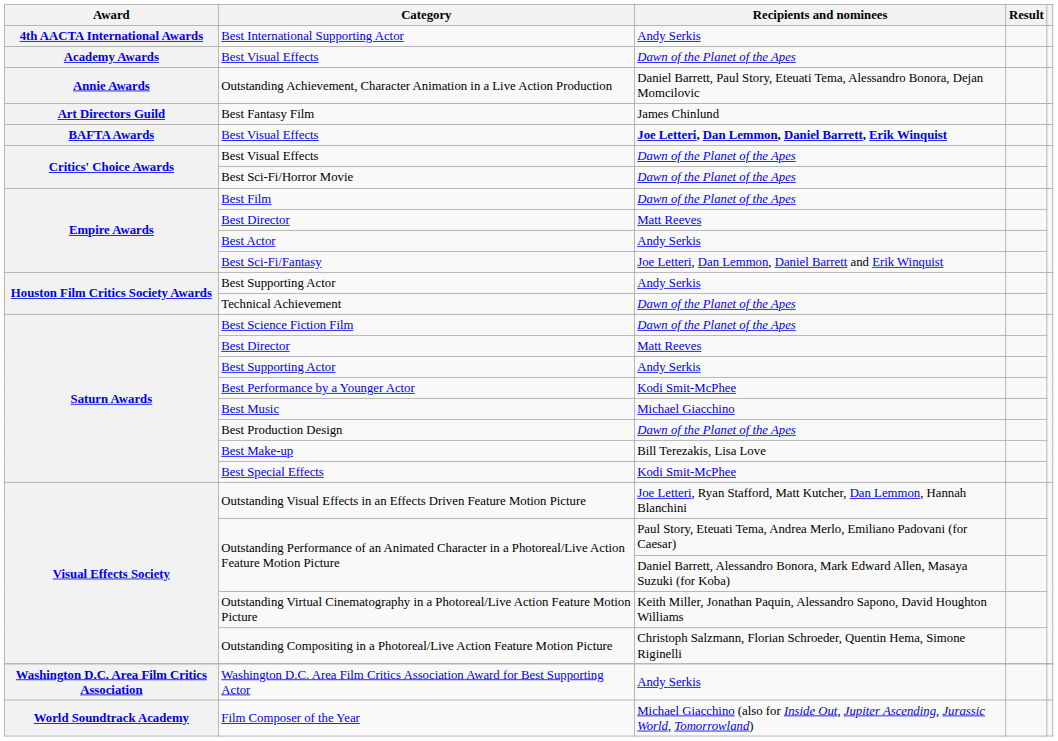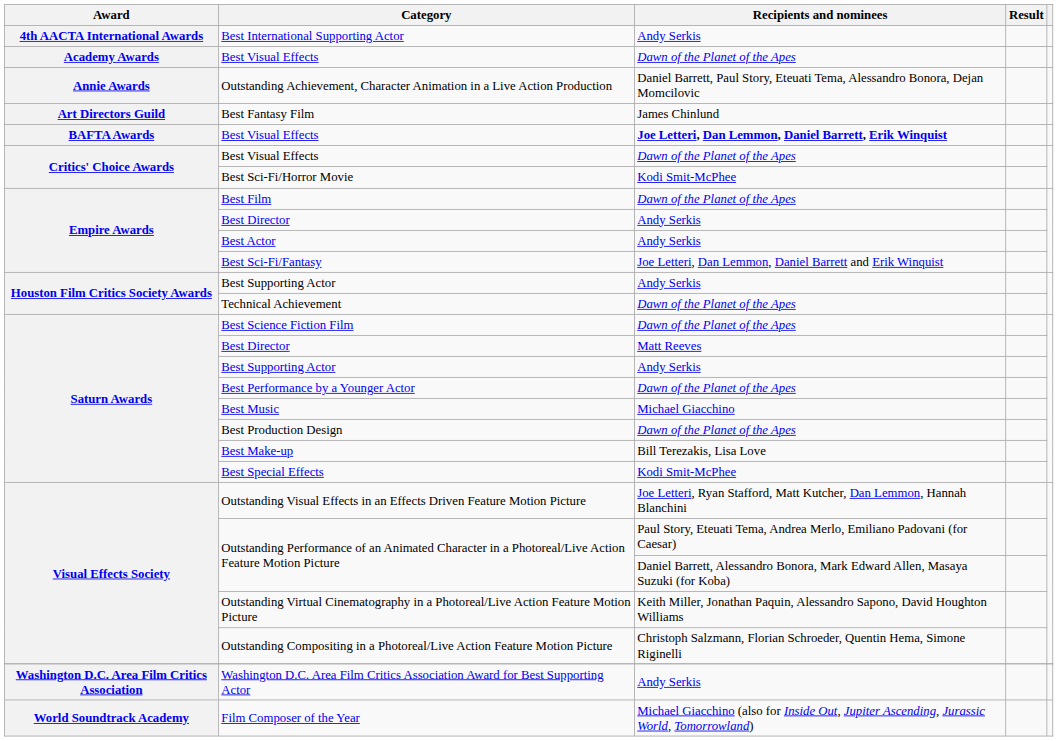 <table class="wikitable plainrowheaders" style="font-size: 95%;">
 <tr>
 <th scope="col">Award</th>
 <th scope="col">Category</th>
 <th scope="col">Recipients and nominees</th>
 <th scope="col">Result</th>
 <th scope="col" class="unsortable"></th>
 </tr>
 <tr>
 <th scope="row"><a href='#'>4th AACTA International Awards</a></th>
 <td><a href='#'>Best International Supporting Actor</a></td>
 <td><a href='#'>Andy Serkis</a></td>
 <td></td>
 <td></td>
 </tr>
 <tr>
 <th scope="row"><a href='#'>Academy Awards</a></th>
 <td><a href='#'>Best Visual Effects</a></td>
 <td><em><a href='#'>Dawn of the Planet of the Apes</a></em></td>
 <td></td>
 <td></td>
 </tr>
 <tr>
 <th scope="row"><a href='#'>Annie Awards</a></th>
 <td>Outstanding Achievement, Character Animation in a Live Action Production</td>
 <td>Daniel Barrett, Paul Story, Eteuati Tema, Alessandro Bonora, Dejan Momcilovic</td>
 <td></td>
 <td></td>
 </tr>
 <tr>
 <th scope="row"><a href='#'>Art Directors Guild</a></th>
 <td>Best Fantasy Film</td>
 <td>James Chinlund</td>
 <td></td>
 <td></td>
 </tr>
 <tr>
 <th scope="row"><a href='#'>BAFTA Awards</a></th>
 <td><a href='#'>Best Visual Effects</a></td>
 <td><strong><a href='#'>Joe Letteri</a>, <a href='#'>Dan Lemmon</a>, <a href='#'>Daniel Barrett</a>, <a href='#'>Erik Winquist</a></strong></td>
 <td></td>
 <td></td>
 </tr>
 <tr>
 <th scope="row" rowspan=2><a href='#'>Critics' Choice Awards</a></th>
 <td>Best Visual Effects</td>
 <td><em><a href='#'>Dawn of the Planet of the Apes</a></em></td>
 <td></td>
 <td rowspan="2"></td>
 </tr>
 <tr>
 <td>Best Sci-Fi/Horror Movie</td>
-<td><em><a href='#'>Dawn of the Planet of the Apes</a></em></td>
+<td><a href='#'>Kodi Smit-McPhee</a></td>
 <td></td>
 </tr>
 <tr>
 <th scope="row" rowspan=4><a href='#'>Empire Awards</a></th>
 <td><a href='#'>Best Film</a></td>
 <td><em><a href='#'>Dawn of the Planet of the Apes</a></em></td>
 <td></td>
 <td rowspan="4"></td>
 </tr>
 <tr>
 <td><a href='#'>Best Director</a></td>
-<td><a href='#'>Matt Reeves</a></td>
+<td><a href='#'>Andy Serkis</a></td>
 <td></td>
 </tr>
 <tr>
 <td><a href='#'>Best Actor</a></td>
 <td><a href='#'>Andy Serkis</a></td>
 <td></td>
 </tr>
 <tr>
 <td><a href='#'>Best Sci-Fi/Fantasy</a></td>
 <td><a href='#'>Joe Letteri</a>, <a href='#'>Dan Lemmon</a>, <a href='#'>Daniel Barrett</a> and <a href='#'>Erik Winquist</a></td>
 <td></td>
 </tr>
 <tr>
 <th scope="row" rowspan=2><a href='#'>Houston Film Critics Society Awards</a></th>
 <td>Best Supporting Actor</td>
 <td><a href='#'>Andy Serkis</a></td>
 <td></td>
 <td rowspan="2"></td>
 </tr>
 <tr>
 <td>Technical Achievement</td>
 <td><em><a href='#'>Dawn of the Planet of the Apes</a></em></td>
 <td></td>
 </tr>
 <tr>
 <th scope="row" rowspan=8><a href='#'>Saturn Awards</a></th>
 <td><a href='#'>Best Science Fiction Film</a></td>
 <td><em><a href='#'>Dawn of the Planet of the Apes</a></em></td>
 <td></td>
 <td rowspan="8"></td>
 </tr>
 <tr>
 <td><a href='#'>Best Director</a></td>
 <td><a href='#'>Matt Reeves</a></td>
 <td></td>
 </tr>
 <tr>
 <td><a href='#'>Best Supporting Actor</a></td>
 <td><a href='#'>Andy Serkis</a></td>
 <td></td>
 </tr>
 <tr>
 <td><a href='#'>Best Performance by a Younger Actor</a></td>
-<td><a href='#'>Kodi Smit-McPhee</a></td>
+<td><em><a href='#'>Dawn of the Planet of the Apes</a></em></td>
 <td></td>
 </tr>
 <tr>
 <td><a href='#'>Best Music</a></td>
 <td><a href='#'>Michael Giacchino</a></td>
 <td></td>
 </tr>
 <tr>
 <td>Best Production Design</td>
 <td><em><a href='#'>Dawn of the Planet of the Apes</a></em></td>
 <td></td>
 </tr>
 <tr>
 <td><a href='#'>Best Make-up</a></td>
 <td>Bill Terezakis, Lisa Love</td>
 <td></td>
 </tr>
 <tr>
 <td><a href='#'>Best Special Effects</a></td>
 <td><a href='#'>Kodi Smit-McPhee</a></td>
 <td></td>
 </tr>
 <tr>
 <th scope="row" rowspan=5><a href='#'>Visual Effects Society</a></th>
 <td>Outstanding Visual Effects in an Effects Driven Feature Motion Picture</td>
 <td><a href='#'>Joe Letteri</a>, Ryan Stafford, Matt Kutcher, <a href='#'>Dan Lemmon</a>, Hannah Blanchini</td>
 <td></td>
 <td rowspan="5"></td>
 </tr>
 <tr>
 <td rowspan=2>Outstanding Performance of an Animated Character in a Photoreal/Live Action Feature Motion Picture</td>
 <td>Paul Story, Eteuati Tema, Andrea Merlo, Emiliano Padovani (for Caesar)</td>
 <td></td>
 </tr>
 <tr>
 <td>Daniel Barrett, Alessandro Bonora, Mark Edward Allen, Masaya Suzuki (for Koba)</td>
 <td></td>
 </tr>
 <tr>
 <td>Outstanding Virtual Cinematography in a Photoreal/Live Action Feature Motion Picture</td>
 <td>Keith Miller, Jonathan Paquin, Alessandro Sapono, David Houghton Williams</td>
 <td></td>
 </tr>
 <tr>
 <td>Outstanding Compositing in a Photoreal/Live Action Feature Motion Picture</td>
 <td>Christoph Salzmann, Florian Schroeder, Quentin Hema, Simone Riginelli</td>
 <td></td>
 </tr>
 <tr>
 </tr>
 <tr>
 <th scope="row"><a href='#'>Washington D.C. Area Film Critics Association</a></th>
 <td><a href='#'>Washington D.C. Area Film Critics Association Award for Best Supporting Actor</a></td>
 <td><a href='#'>Andy Serkis</a></td>
 <td></td>
 <td></td>
 </tr>
 <tr>
 <th scope="row"><a href='#'>World Soundtrack Academy</a></th>
 <td><a href='#'>Film Composer of the Year</a></td>
 <td><a href='#'>Michael Giacchino</a> (also for <em><a href='#'>Inside Out</a></em>, <em><a href='#'>Jupiter Ascending</a></em>, <em><a href='#'>Jurassic World</a></em>, <em><a href='#'>Tomorrowland</a></em>)</td>
 <td></td>
 <td></td>
 </tr>
 </table>
